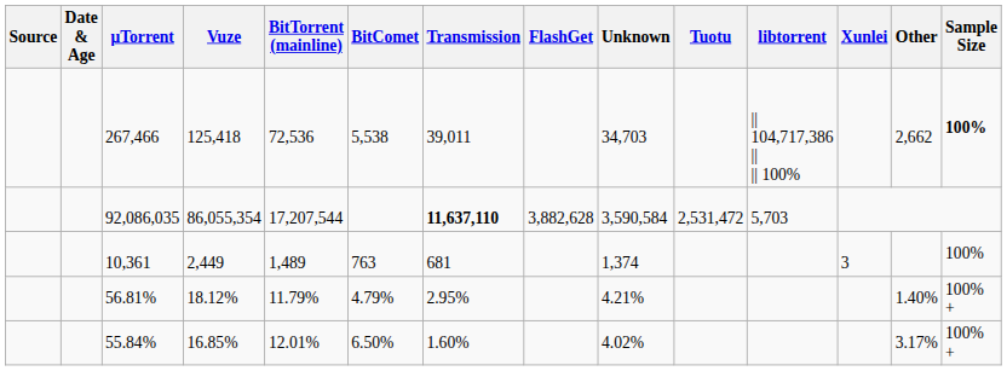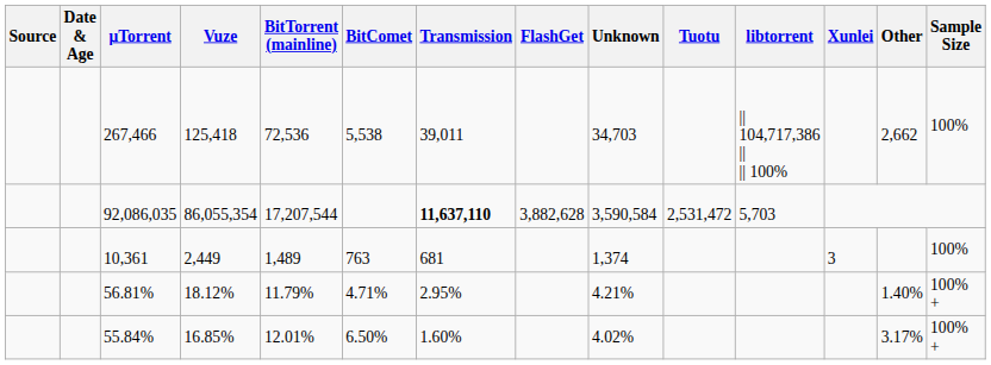 <table class="wikitable">
 <tr>
 <th>Source</th>
 <th>Date & Age</th>
 <th><a href='#'>μTorrent</a><br></th>
 <th><a href='#'>Vuze</a><br></th>
 <th><a href='#'>BitTorrent<br>(mainline)</a></th>
 <th><a href='#'>BitComet</a><br></th>
 <th><a href='#'>Transmission</a><br></th>
 <th><a href='#'>FlashGet</a><br></th>
 <th>Unknown<br></th>
 <th><a href='#'>Tuotu</a><br></th>
 <th><a href='#'>libtorrent</a></th>
 <th><a href='#'>Xunlei</a><br></th>
 <th>Other<br></th>
 <th>Sample<br>Size</th>
 </tr>
 <tr>
 <td></td>
 <td></td>
 <td><br>267,466</td>
 <td><br>125,418</td>
 <td><br>72,536</td>
 <td><br>5,538</td>
 <td><br>39,011</td>
 <td></td>
 <td><br>34,703</td>
 <td></td>
 <td><br><br>|| <br>104,717,386 || <br> || 100%<br></td>
 <td></td>
 <td><br>2,662</td>
-<td><strong>100%<br></strong></td>
+<td>100%<br></td>
 </tr>
 <tr>
 <td><br></td>
 <td></td>
 <td><br>92,086,035</td>
 <td><br>86,055,354</td>
 <td><br>17,207,544</td>
 <td><br></td>
 <td><strong><br>11,637,110</strong></td>
 <td><br>3,882,628</td>
 <td><br>3,590,584</td>
 <td><br>2,531,472</td>
 <td><br>5,703</td>
 </tr>
 <tr>
 <td></td>
 <td></td>
 <td><br>10,361</td>
 <td><br>2,449</td>
 <td><br>1,489</td>
 <td><br>763</td>
 <td><br>681</td>
 <td></td>
 <td><br>1,374</td>
 <td></td>
 <td><br></td>
 <td><br>3 </td>
 <td><br></td>
 <td>100%<br></td>
 </tr>
 <tr>
 <td></td>
 <td></td>
 <td>56.81%</td>
 <td>18.12%</td>
 <td>11.79%</td>
-<td>4.79%</td>
+<td>4.71%</td>
 <td>2.95%</td>
 <td></td>
 <td>4.21%</td>
 <td></td>
 <td></td>
 <td></td>
 <td>1.40%</td>
 <td>100%<br>+</td>
 </tr>
 <tr>
 <td></td>
 <td></td>
 <td>55.84%</td>
 <td>16.85%</td>
 <td>12.01%</td>
 <td>6.50%</td>
 <td>1.60%</td>
 <td></td>
 <td>4.02%</td>
 <td></td>
 <td></td>
 <td></td>
 <td>3.17%</td>
 <td>100%<br>+</td>
 </tr>
 </table>
